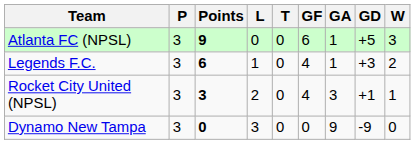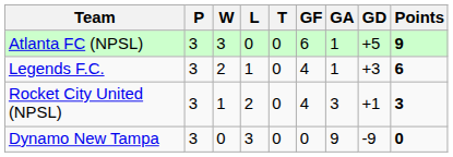 <table class="wikitable">
 <tr>
 <th width="170">Team</th>
 <th width="20">P</th>
-<th>Points</th>
+<th width="20">W</th>
 <th width="20">L</th>
 <th width="20">T</th>
 <th width="20">GF</th>
 <th width="20">GA</th>
 <th width="25">GD</th>
-<th width="20">W</th>
+<th>Points</th>
 </tr>
 <tr bgcolor=#ccffcc>
 <td><a href='#'>Atlanta FC</a> (NPSL)</td>
 <td>3</td>
-<td><strong>9</strong></td>
+<td>3</td>
 <td>0</td>
 <td>0</td>
 <td>6</td>
 <td>1</td>
 <td>+5</td>
-<td>3</td>
+<td><strong>9</strong></td>
 </tr>
 <tr>
 <td><a href='#'>Legends F.C.</a></td>
 <td>3</td>
-<td><strong>6</strong></td>
+<td>2</td>
 <td>1</td>
 <td>0</td>
 <td>4</td>
 <td>1</td>
 <td>+3</td>
-<td>2</td>
+<td><strong>6</strong></td>
 </tr>
 <tr>
 <td><a href='#'>Rocket City United</a> (NPSL)</td>
 <td>3</td>
-<td><strong>3</strong></td>
+<td>1</td>
 <td>2</td>
 <td>0</td>
 <td>4</td>
 <td>3</td>
 <td>+1</td>
-<td>1</td>
+<td><strong>3</strong></td>
 </tr>
 <tr>
 <td><a href='#'>Dynamo New Tampa</a></td>
 <td>3</td>
-<td><strong>0</strong></td>
+<td>0</td>
 <td>3</td>
 <td>0</td>
 <td>0</td>
 <td>9</td>
 <td>-9</td>
-<td>0</td>
+<td><strong>0</strong></td>
 </tr>
 </table>
